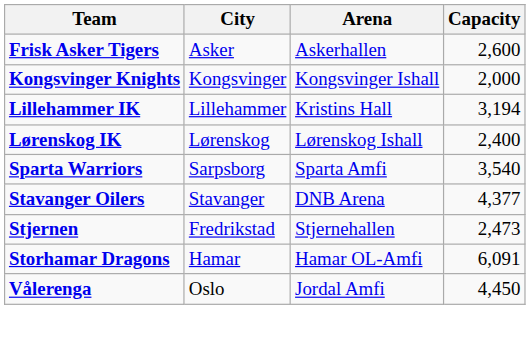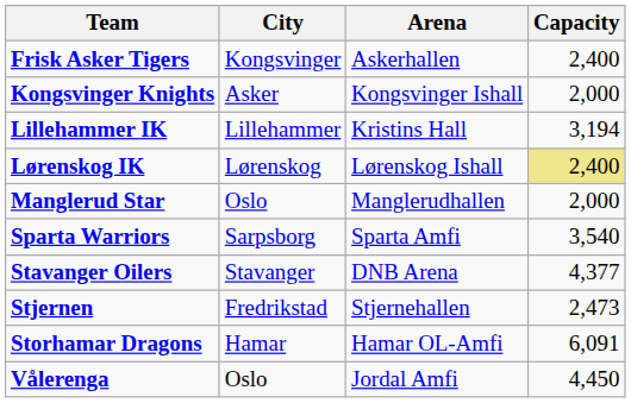 <table class="wikitable sortable">
 <tr>
 <th>Team</th>
 <th>City</th>
 <th>Arena</th>
 <th>Capacity</th>
 </tr>
 <tr>
 <td><strong><a href='#'>Frisk Asker Tigers</a></strong></td>
-<td><a href='#'>Asker</a></td>
+<td><a href='#'>Kongsvinger</a></td>
 <td><a href='#'>Askerhallen</a></td>
-<td align="right">2,600</td>
+<td align="right">2,400</td>
 </tr>
 <tr>
 <td><strong><a href='#'>Kongsvinger Knights</a></strong></td>
-<td><a href='#'>Kongsvinger</a></td>
+<td><a href='#'>Asker</a></td>
 <td><a href='#'>Kongsvinger Ishall</a></td>
 <td align="right">2,000</td>
 </tr>
 <tr>
 <td><strong><a href='#'>Lillehammer IK</a></strong></td>
 <td><a href='#'>Lillehammer</a></td>
 <td><a href='#'>Kristins Hall</a></td>
 <td align="right">3,194</td>
 </tr>
 <tr>
 <td><strong><a href='#'>Lørenskog IK</a></strong></td>
 <td><a href='#'>Lørenskog</a></td>
 <td><a href='#'>Lørenskog Ishall</a></td>
-<td align="right">2,400</td>
+<td align="right" style="background: khaki;">2,400</td>
+</tr>
+<tr>
+<td><strong><a href='#'>Manglerud Star</a></strong></td>
+<td><a href='#'>Oslo</a></td>
+<td><a href='#'>Manglerudhallen</a></td>
+<td align="right">2,000</td>
 </tr>
 <tr>
 <td><strong><a href='#'>Sparta Warriors</a></strong></td>
 <td><a href='#'>Sarpsborg</a></td>
 <td><a href='#'>Sparta Amfi</a></td>
 <td align="right">3,540</td>
 </tr>
 <tr>
 <td><strong><a href='#'>Stavanger Oilers</a></strong></td>
 <td><a href='#'>Stavanger</a></td>
 <td><a href='#'>DNB Arena</a></td>
 <td align="right">4,377</td>
 </tr>
 <tr>
 <td><strong><a href='#'>Stjernen</a></strong></td>
 <td><a href='#'>Fredrikstad</a></td>
 <td><a href='#'>Stjernehallen</a></td>
 <td align="right">2,473</td>
 </tr>
 <tr>
 <td><strong><a href='#'>Storhamar Dragons</a></strong></td>
 <td><a href='#'>Hamar</a></td>
 <td><a href='#'>Hamar OL-Amfi</a></td>
 <td align="right">6,091</td>
 </tr>
 <tr>
 <td><strong><a href='#'>Vålerenga</a></strong></td>
 <td>Oslo</td>
 <td><a href='#'>Jordal Amfi</a></td>
 <td align="right">4,450</td>
 </tr>
 </table>
